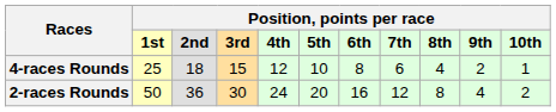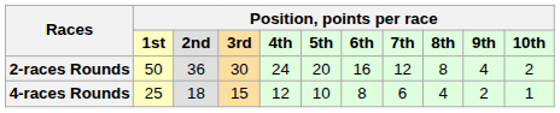 <table class="wikitable" style="font-size: 85%; text-align:center">
 <tr>
 <th rowspan=2>Races</th>
 <th colspan=10>Position, points per race</th>
 </tr>
 <tr>
 <td style="background:#ffffbf"> <strong>1st</strong> </td>
 <td style="background:#dfdfdf"> <strong>2nd</strong> </td>
 <td style="background:#ffdf9f"> <strong>3rd</strong> </td>
 <td style="background:#dfffdf"> <strong>4th</strong> </td>
 <td style="background:#dfffdf"> <strong>5th</strong> </td>
 <td style="background:#dfffdf"> <strong>6th</strong> </td>
 <td style="background:#dfffdf"> <strong>7th</strong> </td>
 <td style="background:#dfffdf"> <strong>8th</strong> </td>
 <td style="background:#dfffdf"> <strong>9th</strong> </td>
 <td style="background:#dfffdf"> <strong>10th</strong> </td>
 </tr>
 <tr>
+<th>2-races Rounds</th>
+<td style="background:#ffffbf">50</td>
+<td style="background:#dfdfdf">36</td>
+<td style="background:#ffdf9f">30</td>
+<td style="background:#dfffdf">24</td>
+<td style="background:#dfffdf">20</td>
+<td style="background:#dfffdf">16</td>
+<td style="background:#dfffdf">12</td>
+<td style="background:#dfffdf">8</td>
+<td style="background:#dfffdf">4</td>
+<td style="background:#dfffdf">2</td>
+</tr>
+<tr>
 <th>4-races Rounds</th>
 <td style="background:#ffffbf">25</td>
 <td style="background:#dfdfdf">18</td>
 <td style="background:#ffdf9f">15</td>
 <td style="background:#dfffdf">12</td>
 <td style="background:#dfffdf">10</td>
 <td style="background:#dfffdf">8</td>
 <td style="background:#dfffdf">6</td>
 <td style="background:#dfffdf">4</td>
 <td style="background:#dfffdf">2</td>
 <td style="background:#dfffdf">1</td>
 </tr>
-<tr>
-<th>2-races Rounds</th>
-<td style="background:#ffffbf">50</td>
-<td style="background:#dfdfdf">36</td>
-<td style="background:#ffdf9f">30</td>
-<td style="background:#dfffdf">24</td>
-<td style="background:#dfffdf">20</td>
-<td style="background:#dfffdf">16</td>
-<td style="background:#dfffdf">12</td>
-<td style="background:#dfffdf">8</td>
-<td style="background:#dfffdf">4</td>
-<td style="background:#dfffdf">2</td>
-</tr>
 </table>
